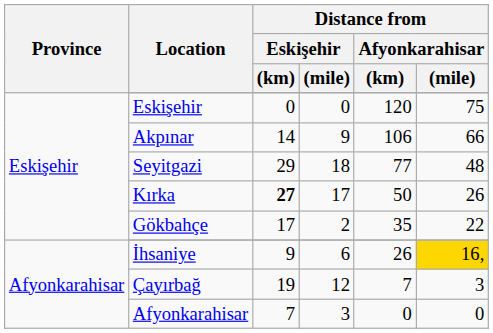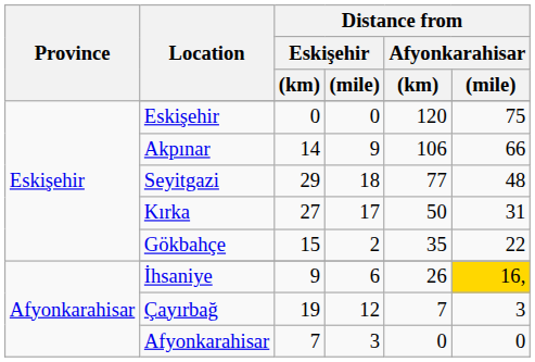 <table class="wikitable">
 <tr>
 <th rowspan=3>Province</th>
 <th rowspan=3>Location</th>
 <th colspan=4>Distance from</th>
 </tr>
 <tr>
 <th colspan=2>Eskişehir</th>
 <th colspan=2>Afyonkarahisar</th>
 </tr>
 <tr>
 <th>(km)</th>
 <th>(mile)</th>
 <th>(km)</th>
 <th>(mile)</th>
 </tr>
 <tr>
 <td rowspan=6><a href='#'>Eskişehir</a></td>
 </tr>
 <tr align=right>
 <td align=left><a href='#'>Eskişehir</a></td>
 <td>0</td>
 <td>0</td>
 <td>120</td>
 <td>75</td>
 </tr>
 <tr align=right>
 <td align=left><a href='#'>Akpınar</a></td>
 <td>14</td>
 <td>9</td>
 <td>106</td>
 <td>66</td>
 </tr>
 <tr align=right>
 <td align=left><a href='#'>Seyitgazi</a></td>
 <td>29</td>
 <td>18</td>
 <td>77</td>
 <td>48</td>
 </tr>
 <tr align=right>
 <td align=left><a href='#'>Kırka</a></td>
-<td><strong>27</strong></td>
+<td>27</td>
 <td>17</td>
 <td>50</td>
-<td>26</td>
+<td>31</td>
 </tr>
 <tr align=right>
 <td align=left><a href='#'>Gökbahçe</a></td>
-<td>17</td>
+<td>15</td>
 <td>2</td>
 <td>35</td>
 <td>22</td>
 </tr>
 <tr align=right>
 <td rowspan=4><a href='#'>Afyonkarahisar</a></td>
 </tr>
 <tr align=right>
 <td align=left><a href='#'>İhsaniye</a></td>
 <td>9</td>
 <td>6</td>
 <td>26</td>
 <td style="background: gold;">16,</td>
 </tr>
 <tr align=right>
 <td align=left><a href='#'>Çayırbağ</a></td>
 <td>19</td>
 <td>12</td>
 <td>7</td>
 <td>3</td>
 </tr>
 <tr align=right>
 <td><a href='#'>Afyonkarahisar</a></td>
 <td>7</td>
 <td>3</td>
 <td>0</td>
 <td>0</td>
 </tr>
 </table>
